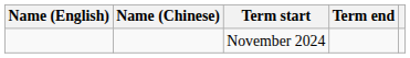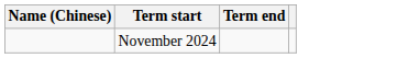 <table class="wikitable">
 <tr>
-<th>Name (English)</th>
 <th>Name (Chinese)</th>
 <th>Term start</th>
 <th>Term end</th>
 <th></th>
 </tr>
 <tr>
 <td></td>
-<td></td>
 <td>November 2024</td>
 <td></td>
 <td></td>
 </tr>
 </table>
